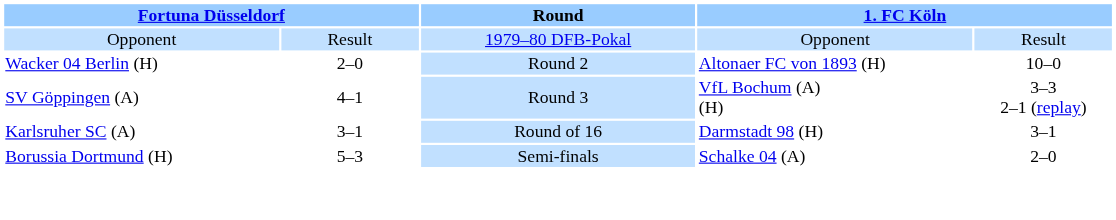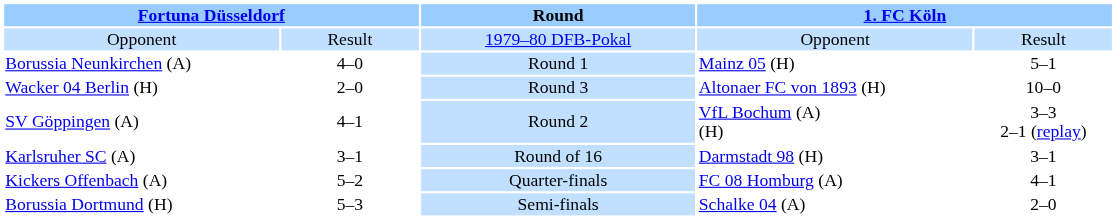 <table style="width:80%; text-align:center;">
 <tr style="vertical-align:top; background:#99CCFF;">
 <th colspan="2"><a href='#'>Fortuna Düsseldorf</a></th>
 <th style="width:20%">Round</th>
 <th colspan="2"><a href='#'>1. FC Köln</a></th>
 </tr>
 <tr style="vertical-align:top; background:#C1E0FF;">
 <td style="width:20%">Opponent</td>
 <td style="width:10%">Result</td>
 <td><a href='#'>1979–80 DFB-Pokal</a></td>
 <td style="width:20%">Opponent</td>
 <td style="width:10%">Result</td>
 </tr>
 <tr>
+<td align="left"><a href='#'>Borussia Neunkirchen</a> (A)</td>
+<td>4–0</td>
+<td style="background:#C1E0FF;">Round 1</td>
+<td align="left"><a href='#'>Mainz 05</a> (H)</td>
+<td>5–1</td>
+</tr>
+<tr>
 <td align="left"><a href='#'>Wacker 04 Berlin</a> (H)</td>
 <td>2–0</td>
-<td style="background:#C1E0FF;">Round 2</td>
+<td style="background:#C1E0FF;">Round 3</td>
 <td align="left"><a href='#'>Altonaer FC von 1893</a> (H)</td>
 <td>10–0</td>
 </tr>
 <tr>
 <td align="left"><a href='#'>SV Göppingen</a> (A)</td>
 <td>4–1</td>
-<td style="background:#C1E0FF;">Round 3</td>
+<td style="background:#C1E0FF;">Round 2</td>
 <td align="left"><a href='#'>VfL Bochum</a> (A)<br> (H)</td>
 <td>3–3 <br>2–1 (<a href='#'>replay</a>)</td>
 </tr>
 <tr>
 <td align="left"><a href='#'>Karlsruher SC</a> (A)</td>
 <td>3–1</td>
 <td style="background:#C1E0FF;">Round of 16</td>
 <td align="left"><a href='#'>Darmstadt 98</a> (H)</td>
 <td>3–1</td>
 </tr>
 <tr>
+<td align="left"><a href='#'>Kickers Offenbach</a> (A)</td>
+<td>5–2 </td>
+<td style="background:#C1E0FF;">Quarter-finals</td>
+<td align="left"><a href='#'>FC 08 Homburg</a> (A)</td>
+<td>4–1</td>
+</tr>
+<tr>
 <td align="left"><a href='#'>Borussia Dortmund</a> (H)</td>
 <td>5–3</td>
 <td style="background:#C1E0FF;">Semi-finals</td>
 <td align="left"><a href='#'>Schalke 04</a> (A)</td>
 <td>2–0</td>
 </tr>
 </table>
